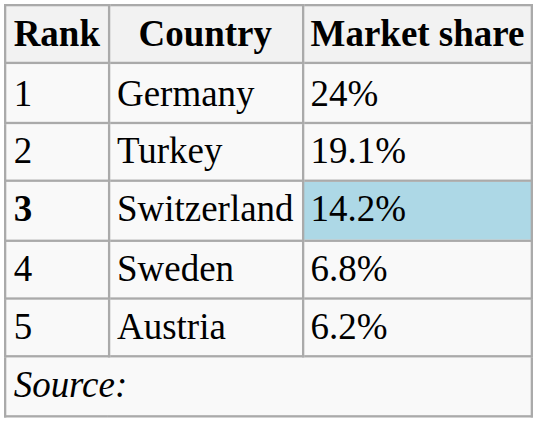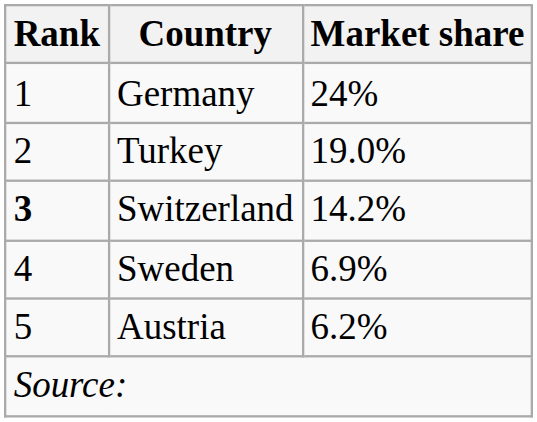 <table class="wikitable sortable">
 <tr>
 <th>Rank</th>
 <th>Country</th>
 <th>Market share</th>
 </tr>
 <tr>
 <td>1</td>
 <td>Germany</td>
 <td>24%</td>
 </tr>
 <tr>
 <td>2</td>
 <td>Turkey</td>
-<td>19.1%</td>
+<td>19.0%</td>
 </tr>
 <tr>
 <td><strong>3</strong></td>
 <td>Switzerland</td>
-<td style="background: lightblue;">14.2%</td>
+<td>14.2%</td>
 </tr>
 <tr>
 <td>4</td>
 <td>Sweden</td>
-<td>6.8%</td>
+<td>6.9%</td>
 </tr>
 <tr>
 <td>5</td>
 <td>Austria</td>
 <td>6.2%</td>
 </tr>
 <tr>
 <td colspan="5" style="text-align:left;"><em>Source: </em></td>
 </tr>
 </table>
